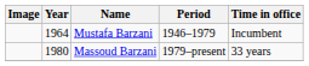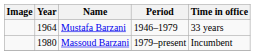 <table class="wikitable sortable">
 <tr>
 <th>Image</th>
 <th>Year</th>
 <th>Name</th>
 <th class="unsortable">Period</th>
 <th>Time in office</th>
 </tr>
 <tr>
 <td></td>
 <td>1964</td>
 <td><a href='#'>Mustafa Barzani</a></td>
 <td>1946–1979</td>
-<td>Incumbent</td>
+<td>33 years</td>
 </tr>
 <tr>
 <td></td>
 <td>1980</td>
 <td><a href='#'>Massoud Barzani</a></td>
 <td>1979–present</td>
-<td>33 years</td>
+<td>Incumbent</td>
 </tr>
 <tr>
 </tr>
 </table>
